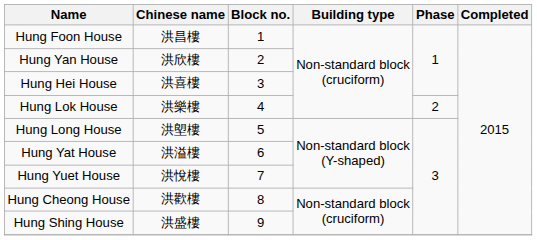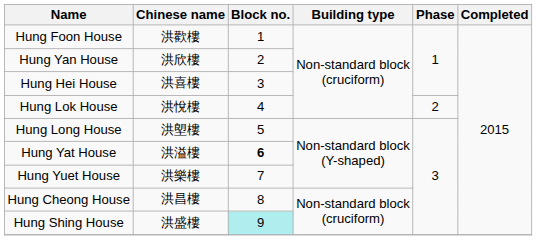 <table class="wikitable" style="text-align: center">
 <tr>
 <th>Name</th>
 <th>Chinese name</th>
 <th>Block no.</th>
 <th>Building type</th>
 <th>Phase</th>
 <th>Completed</th>
 </tr>
 <tr>
 <td>Hung Foon House</td>
-<td>洪昌樓</td>
+<td>洪歡樓</td>
 <td>1</td>
 <td rowspan="4">Non-standard block<br>(cruciform)</td>
 <td rowspan="3">1</td>
 <td rowspan="9">2015</td>
 </tr>
 <tr>
 <td>Hung Yan House</td>
 <td>洪欣樓</td>
 <td>2</td>
 </tr>
 <tr>
 <td>Hung Hei House</td>
 <td>洪喜樓</td>
 <td>3</td>
 </tr>
 <tr>
 <td>Hung Lok House</td>
-<td>洪樂樓</td>
+<td>洪悅樓</td>
 <td>4</td>
 <td>2</td>
 </tr>
 <tr>
 <td>Hung Long House</td>
 <td>洪塱樓</td>
 <td>5</td>
 <td rowspan="3">Non-standard block<br>(Y-shaped)</td>
 <td rowspan="5">3</td>
 </tr>
 <tr>
 <td>Hung Yat House</td>
 <td>洪溢樓</td>
-<td>6</td>
+<td><strong>6</strong></td>
 </tr>
 <tr>
 <td>Hung Yuet House</td>
-<td>洪悅樓</td>
+<td>洪樂樓</td>
 <td>7</td>
 </tr>
 <tr>
 <td>Hung Cheong House</td>
-<td>洪歡樓</td>
+<td>洪昌樓</td>
 <td>8</td>
 <td rowspan="2">Non-standard block<br>(cruciform)</td>
 </tr>
 <tr>
 <td>Hung Shing House</td>
 <td>洪盛樓</td>
-<td>9</td>
+<td style="background: paleturquoise;">9</td>
 </tr>
 <tr>
 </tr>
 </table>
